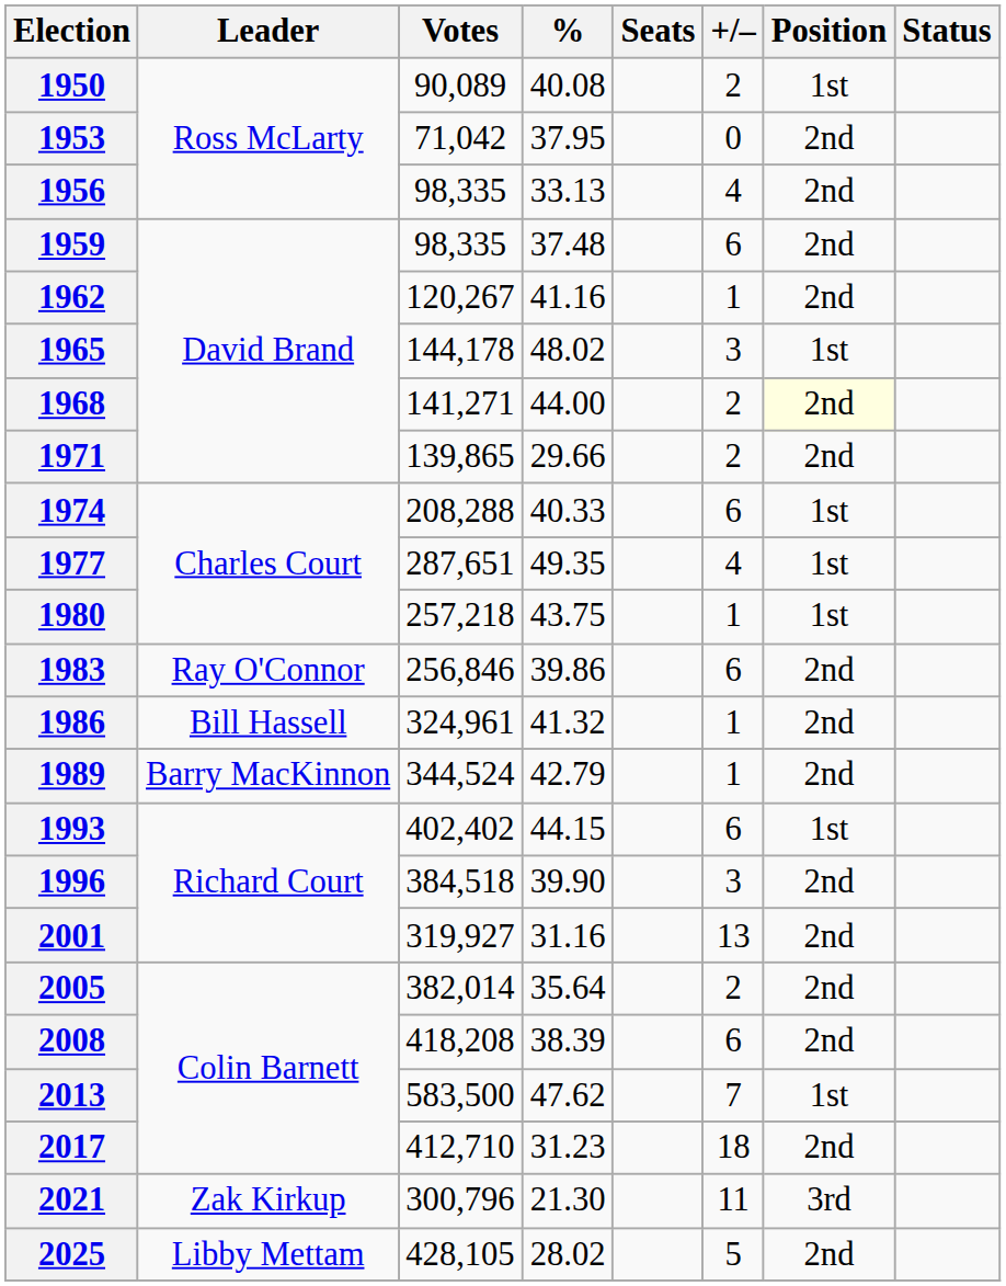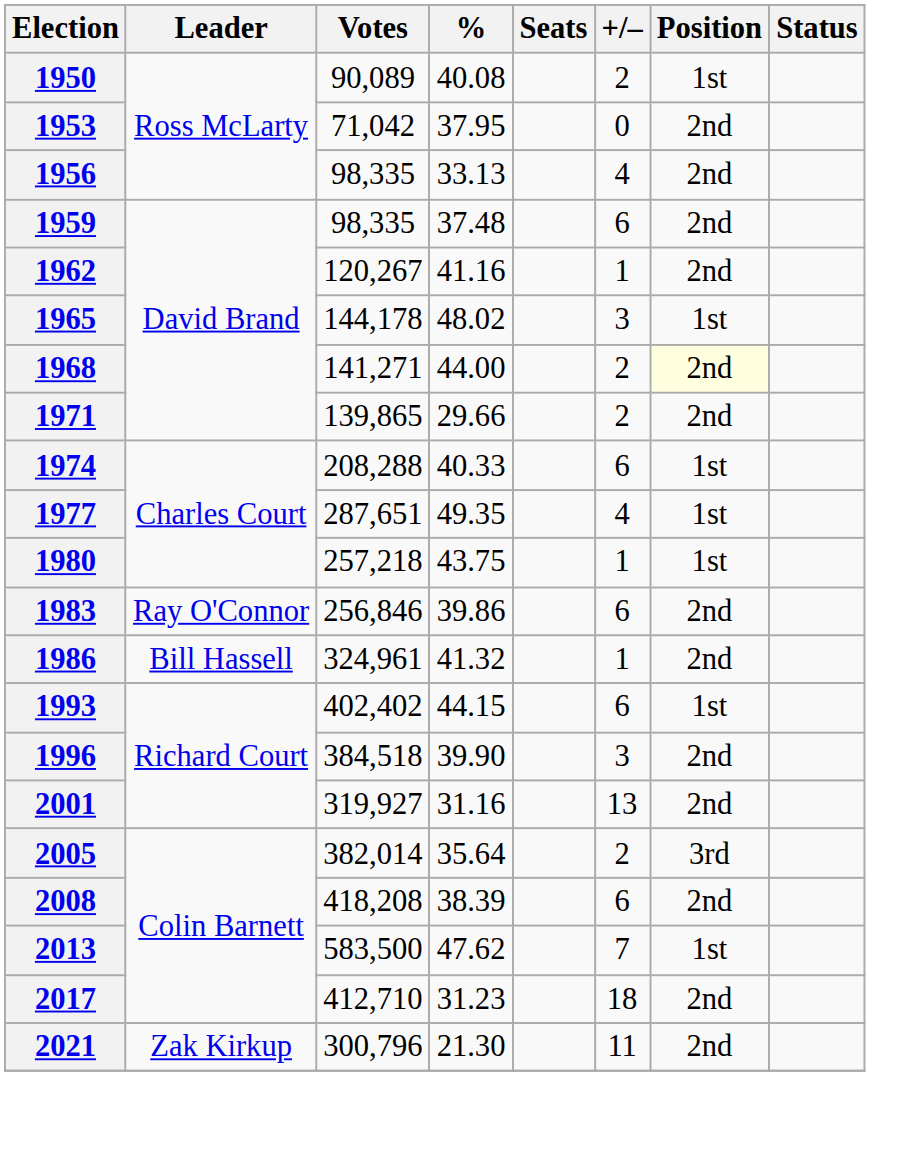 <table class="wikitable" style="text-align:center;">
 <tr>
 <th>Election</th>
 <th>Leader</th>
 <th>Votes</th>
 <th>%</th>
 <th>Seats</th>
 <th>+/–</th>
 <th>Position</th>
 <th>Status</th>
 </tr>
 <tr>
 <th><a href='#'>1950</a></th>
 <td rowspan=3><a href='#'>Ross McLarty</a></td>
 <td>90,089</td>
 <td>40.08</td>
 <td></td>
 <td> 2</td>
 <td> 1st</td>
 <td></td>
 </tr>
 <tr>
 <th><a href='#'>1953</a></th>
 <td>71,042</td>
 <td>37.95</td>
 <td></td>
 <td> 0</td>
 <td> 2nd</td>
 <td></td>
 </tr>
 <tr>
 <th><a href='#'>1956</a></th>
 <td>98,335</td>
 <td>33.13</td>
 <td></td>
 <td> 4</td>
 <td> 2nd</td>
 <td></td>
 </tr>
 <tr>
 <th><a href='#'>1959</a></th>
 <td rowspan=5><a href='#'>David Brand</a></td>
 <td>98,335</td>
 <td>37.48</td>
 <td></td>
 <td> 6</td>
 <td> 2nd</td>
 <td></td>
 </tr>
 <tr>
 <th><a href='#'>1962</a></th>
 <td>120,267</td>
 <td>41.16</td>
 <td></td>
 <td> 1</td>
 <td> 2nd</td>
 <td></td>
 </tr>
 <tr>
 <th><a href='#'>1965</a></th>
 <td>144,178</td>
 <td>48.02</td>
 <td></td>
 <td> 3</td>
 <td> 1st</td>
 <td></td>
 </tr>
 <tr>
 <th><a href='#'>1968</a></th>
 <td>141,271</td>
 <td>44.00</td>
 <td></td>
 <td> 2</td>
 <td style="background: lightyellow;"> 2nd</td>
 <td></td>
 </tr>
 <tr>
 <th><a href='#'>1971</a></th>
 <td>139,865</td>
 <td>29.66</td>
 <td></td>
 <td> 2</td>
 <td> 2nd</td>
 <td></td>
 </tr>
 <tr>
 <th><a href='#'>1974</a></th>
 <td rowspan=3><a href='#'>Charles Court</a></td>
 <td>208,288</td>
 <td>40.33</td>
 <td></td>
 <td> 6</td>
 <td> 1st</td>
 <td></td>
 </tr>
 <tr>
 <th><a href='#'>1977</a></th>
 <td>287,651</td>
 <td>49.35</td>
 <td></td>
 <td> 4</td>
 <td> 1st</td>
 <td></td>
 </tr>
 <tr>
 <th><a href='#'>1980</a></th>
 <td>257,218</td>
 <td>43.75</td>
 <td></td>
 <td> 1</td>
 <td> 1st</td>
 <td></td>
 </tr>
 <tr>
 <th><a href='#'>1983</a></th>
 <td><a href='#'>Ray O'Connor</a></td>
 <td>256,846</td>
 <td>39.86</td>
 <td></td>
 <td> 6</td>
 <td> 2nd</td>
 <td></td>
 </tr>
 <tr>
 <th><a href='#'>1986</a></th>
 <td><a href='#'>Bill Hassell</a></td>
 <td>324,961</td>
 <td>41.32</td>
 <td></td>
 <td> 1</td>
 <td> 2nd</td>
 <td></td>
 </tr>
 <tr>
-<th><a href='#'>1989</a></th>
-<td><a href='#'>Barry MacKinnon</a></td>
-<td>344,524</td>
-<td>42.79</td>
-<td></td>
-<td> 1</td>
-<td> 2nd</td>
-<td></td>
-</tr>
-<tr>
 <th><a href='#'>1993</a></th>
 <td rowspan=3><a href='#'>Richard Court</a></td>
 <td>402,402</td>
 <td>44.15</td>
 <td></td>
 <td> 6</td>
 <td> 1st</td>
 <td></td>
 </tr>
 <tr>
 <th><a href='#'>1996</a></th>
 <td>384,518</td>
 <td>39.90</td>
 <td></td>
 <td> 3</td>
 <td> 2nd</td>
 <td></td>
 </tr>
 <tr>
 <th><a href='#'>2001</a></th>
 <td>319,927</td>
 <td>31.16</td>
 <td></td>
 <td> 13</td>
 <td> 2nd</td>
 <td></td>
 </tr>
 <tr>
 <th><a href='#'>2005</a></th>
 <td rowspan=4><a href='#'>Colin Barnett</a></td>
 <td>382,014</td>
 <td>35.64</td>
 <td></td>
 <td> 2</td>
-<td> 2nd</td>
+<td> 3rd</td>
 <td></td>
 </tr>
 <tr>
 <th><a href='#'>2008</a></th>
 <td>418,208</td>
 <td>38.39</td>
 <td></td>
 <td> 6</td>
 <td> 2nd</td>
 <td></td>
 </tr>
 <tr>
 <th><a href='#'>2013</a></th>
 <td>583,500</td>
 <td>47.62</td>
 <td></td>
 <td> 7</td>
 <td> 1st</td>
 <td></td>
 </tr>
 <tr>
 <th><a href='#'>2017</a></th>
 <td>412,710</td>
 <td>31.23</td>
 <td></td>
 <td> 18</td>
 <td> 2nd</td>
 <td></td>
 </tr>
 <tr>
 <th><a href='#'>2021</a></th>
 <td><a href='#'>Zak Kirkup</a></td>
 <td>300,796</td>
 <td>21.30</td>
 <td></td>
 <td> 11</td>
-<td> 3rd</td>
-<td></td>
-</tr>
-<tr>
-<th><a href='#'>2025</a></th>
-<td><a href='#'>Libby Mettam</a></td>
-<td>428,105</td>
-<td>28.02</td>
-<td></td>
-<td> 5</td>
 <td> 2nd</td>
 <td></td>
 </tr>
 <tr>
 </tr>
 </table>
